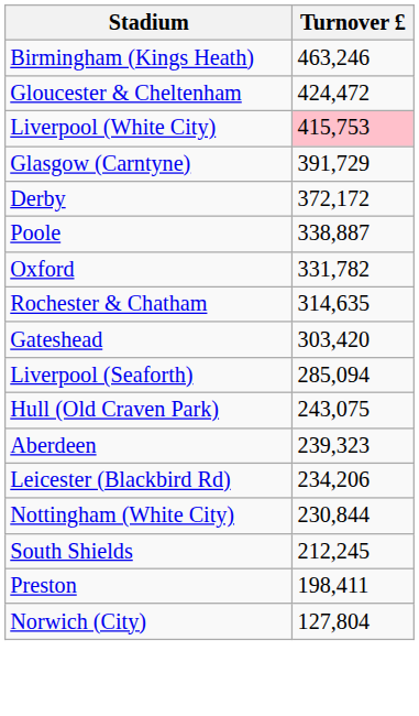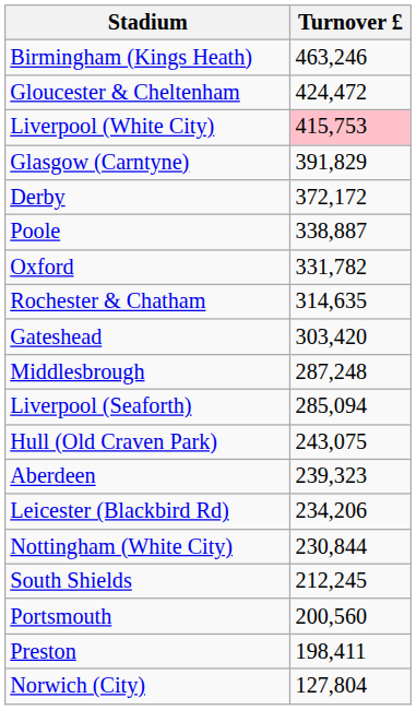 <table class="wikitable">
 <tr>
 <th width=200>Stadium</th>
 <th width=80>Turnover £</th>
 </tr>
 <tr>
 <td><a href='#'>Birmingham (Kings Heath)</a></td>
 <td>463,246</td>
 </tr>
 <tr>
 <td><a href='#'>Gloucester & Cheltenham</a></td>
 <td>424,472</td>
 </tr>
 <tr>
 <td><a href='#'>Liverpool (White City)</a></td>
 <td style="background: pink;">415,753</td>
 </tr>
 <tr>
 <td><a href='#'>Glasgow (Carntyne)</a></td>
-<td>391,729</td>
+<td>391,829</td>
 </tr>
 <tr>
 <td><a href='#'>Derby</a></td>
 <td>372,172</td>
 </tr>
 <tr>
 <td><a href='#'>Poole</a></td>
 <td>338,887</td>
 </tr>
 <tr>
 <td><a href='#'>Oxford</a></td>
 <td>331,782</td>
 </tr>
 <tr>
 <td><a href='#'>Rochester & Chatham</a></td>
 <td>314,635</td>
 </tr>
 <tr>
 <td><a href='#'>Gateshead</a></td>
 <td>303,420</td>
+</tr>
+<tr>
+<td><a href='#'>Middlesbrough</a></td>
+<td>287,248</td>
 </tr>
 <tr>
 <td><a href='#'>Liverpool (Seaforth)</a></td>
 <td>285,094</td>
 </tr>
 <tr>
 <td><a href='#'>Hull (Old Craven Park)</a></td>
 <td>243,075</td>
 </tr>
 <tr>
 <td><a href='#'>Aberdeen</a></td>
 <td>239,323</td>
 </tr>
 <tr>
 <td><a href='#'>Leicester (Blackbird Rd)</a></td>
 <td>234,206</td>
 </tr>
 <tr>
 <td><a href='#'>Nottingham (White City)</a></td>
 <td>230,844</td>
 </tr>
 <tr>
 <td><a href='#'>South Shields</a></td>
 <td>212,245</td>
 </tr>
 <tr>
+<td><a href='#'>Portsmouth</a></td>
+<td>200,560</td>
+</tr>
+<tr>
 <td><a href='#'>Preston</a></td>
 <td>198,411</td>
 </tr>
 <tr>
 <td><a href='#'>Norwich (City)</a></td>
 <td>127,804</td>
 </tr>
 </table>
